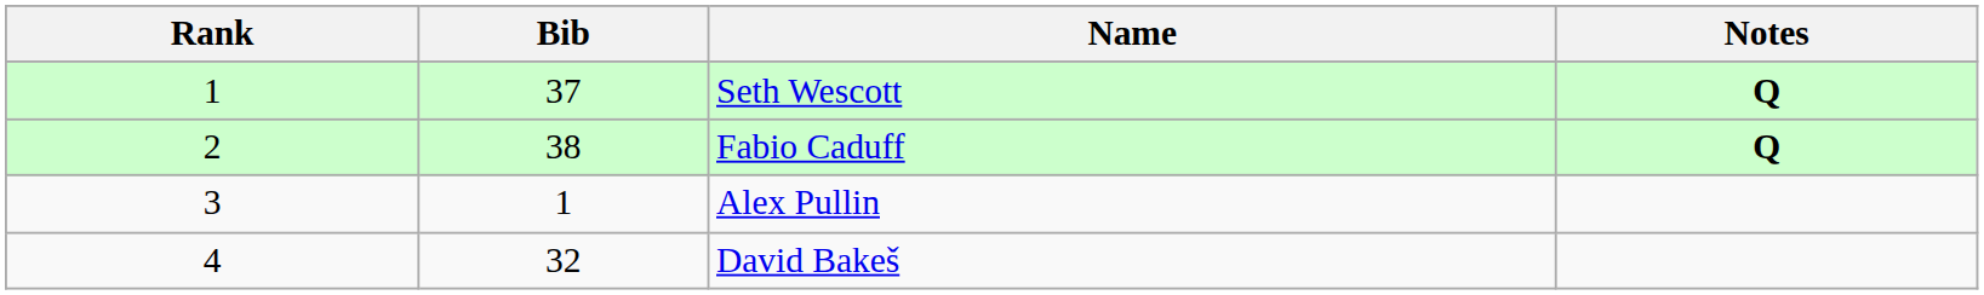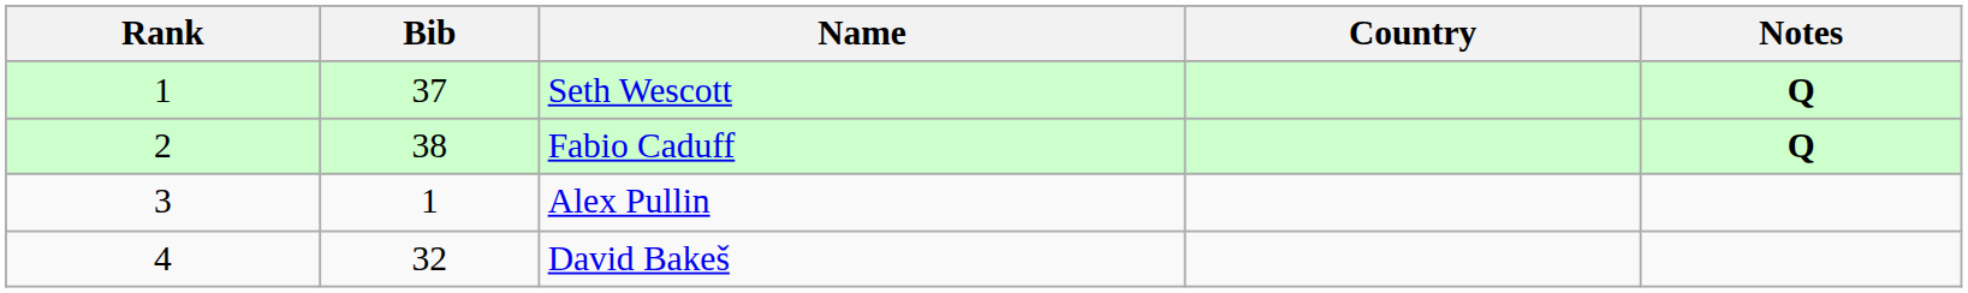 <table class="wikitable" style="text-align:center;" width=70%>
 <tr>
 <th>Rank</th>
 <th>Bib</th>
 <th>Name</th>
+<th>Country</th>
 <th>Notes</th>
 </tr>
 <tr bgcolor="#ccffcc">
 <td>1</td>
 <td>37</td>
 <td align=left><a href='#'>Seth Wescott</a></td>
+<td align=left></td>
 <td><strong>Q</strong></td>
 </tr>
 <tr bgcolor="#ccffcc">
 <td>2</td>
 <td>38</td>
 <td align=left><a href='#'>Fabio Caduff</a></td>
+<td align=left></td>
 <td><strong>Q</strong></td>
 </tr>
 <tr>
 <td>3</td>
 <td>1</td>
 <td align=left><a href='#'>Alex Pullin</a></td>
+<td align=left></td>
 <td></td>
 </tr>
 <tr>
 <td>4</td>
 <td>32</td>
 <td align=left><a href='#'>David Bakeš</a></td>
+<td align=left></td>
 <td></td>
 </tr>
 </table>
